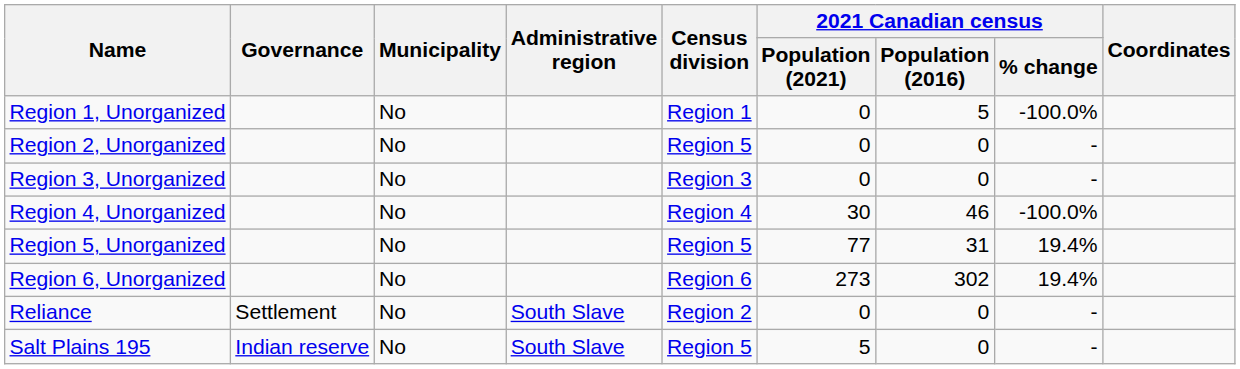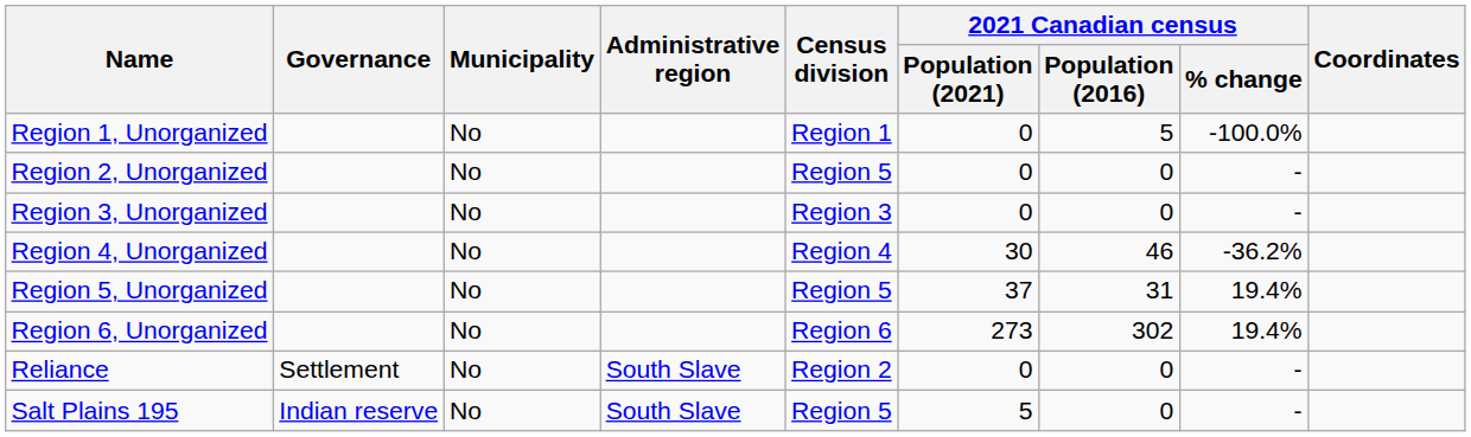 <table class="wikitable sortable">
 <tr>
 <th rowspan=2>Name</th>
 <th rowspan=2>Governance</th>
 <th rowspan=2>Municipality</th>
 <th rowspan=2>Administrative<br>region</th>
 <th rowspan=2>Census<br>division</th>
 <th colspan=3><a href='#'>2021 Canadian census</a></th>
 <th rowspan=2>Coordinates</th>
 </tr>
 <tr>
 <th>Population<br>(2021)</th>
 <th>Population<br>(2016)</th>
 <th>% change</th>
 </tr>
 <tr>
 <td><a href='#'>Region 1, Unorganized</a></td>
 <td></td>
 <td>No</td>
 <td></td>
 <td><a href='#'>Region 1</a></td>
 <td align=right>0</td>
 <td align=right>5</td>
 <td align=right>-100.0%</td>
 <td></td>
 </tr>
 <tr>
 <td><a href='#'>Region 2, Unorganized</a></td>
 <td></td>
 <td>No</td>
 <td></td>
 <td><a href='#'>Region 5</a></td>
 <td align=right>0</td>
 <td align=right>0</td>
 <td align=right>-</td>
 <td></td>
 </tr>
 <tr>
 <td><a href='#'>Region 3, Unorganized</a></td>
 <td></td>
 <td>No</td>
 <td></td>
 <td><a href='#'>Region 3</a></td>
 <td align=right>0</td>
 <td align=right>0</td>
 <td align=right>-</td>
 <td></td>
 </tr>
 <tr>
 <td><a href='#'>Region 4, Unorganized</a></td>
 <td></td>
 <td>No</td>
 <td></td>
 <td><a href='#'>Region 4</a></td>
 <td align=right>30</td>
 <td align=right>46</td>
-<td align=right>-100.0%</td>
+<td align=right>-36.2%</td>
 <td></td>
 </tr>
 <tr>
 <td><a href='#'>Region 5, Unorganized</a></td>
 <td></td>
 <td>No</td>
 <td></td>
 <td><a href='#'>Region 5</a></td>
-<td align=right>77</td>
+<td align=right>37</td>
 <td align=right>31</td>
 <td align=right>19.4%</td>
 <td></td>
 </tr>
 <tr>
 <td><a href='#'>Region 6, Unorganized</a></td>
 <td></td>
 <td>No</td>
 <td></td>
 <td><a href='#'>Region 6</a></td>
 <td align=right>273</td>
 <td align=right>302</td>
 <td align=right>19.4%</td>
 <td></td>
 </tr>
 <tr>
 <td><a href='#'>Reliance</a></td>
 <td>Settlement</td>
 <td>No</td>
 <td><a href='#'>South Slave</a></td>
 <td><a href='#'>Region 2</a></td>
 <td align=right>0</td>
 <td align=right>0</td>
 <td align=right>-</td>
 <td></td>
 </tr>
 <tr>
 <td><a href='#'>Salt Plains 195</a></td>
 <td><a href='#'>Indian reserve</a></td>
 <td>No</td>
 <td><a href='#'>South Slave</a></td>
 <td><a href='#'>Region 5</a></td>
 <td align=right>5</td>
 <td align=right>0</td>
 <td align=right>-</td>
 <td></td>
 </tr>
 </table>
